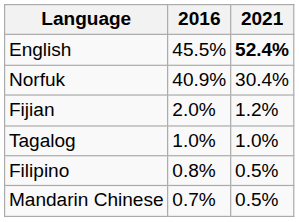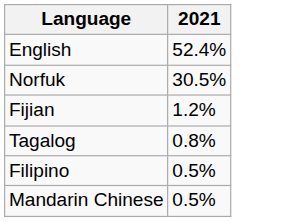 <table class="wikitable sortable">
 <tr>
 <th>Language</th>
-<th>2016</th>
 <th>2021</th>
 </tr>
 <tr>
 <td>English</td>
-<td>45.5%</td>
-<td><strong>52.4%</strong></td>
+<td>52.4%</td>
 </tr>
 <tr>
 <td>Norfuk</td>
-<td>40.9%</td>
-<td>30.4%</td>
+<td>30.5%</td>
 </tr>
 <tr>
 <td>Fijian</td>
-<td>2.0%</td>
 <td>1.2%</td>
 </tr>
 <tr>
 <td>Tagalog</td>
-<td>1.0%</td>
-<td>1.0%</td>
+<td>0.8%</td>
 </tr>
 <tr>
 <td>Filipino</td>
-<td>0.8%</td>
 <td>0.5%</td>
 </tr>
 <tr>
 <td>Mandarin Chinese</td>
-<td>0.7%</td>
 <td>0.5%</td>
 </tr>
 </table>
